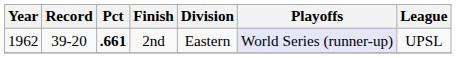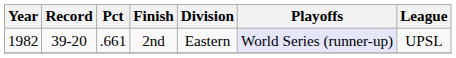 <table class="wikitable">
 <tr style="background: #F2F2F2;">
 <th>Year</th>
 <th>Record</th>
 <th>Pct</th>
 <th>Finish</th>
 <th>Division</th>
 <th>Playoffs</th>
 <th>League</th>
 </tr>
 <tr align=center>
-<td>1962</td>
+<td>1982</td>
 <td>39-20</td>
-<td><strong>.661</strong></td>
+<td>.661</td>
 <td>2nd</td>
 <td>Eastern</td>
 <td style="background: lavender;">World Series (runner-up)</td>
 <td>UPSL</td>
 </tr>
 <tr align=center>
 </tr>
 </table>
